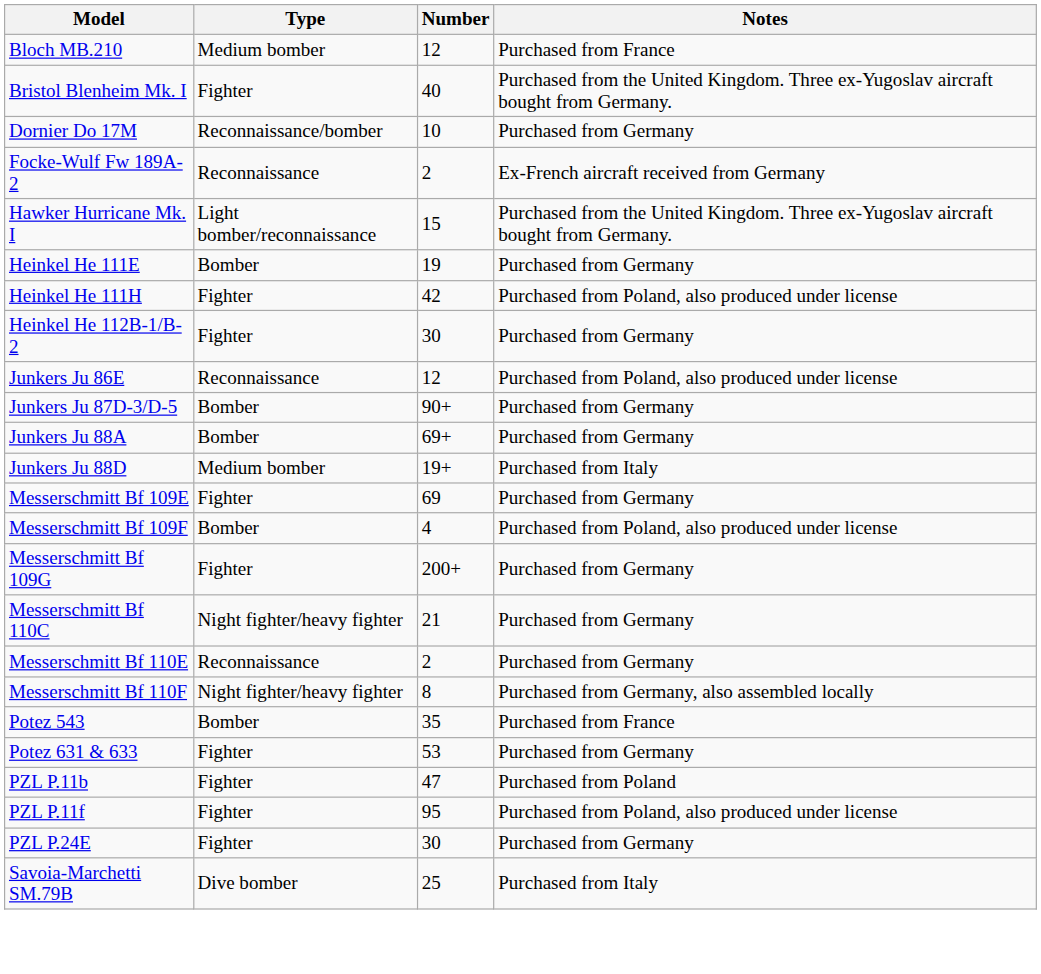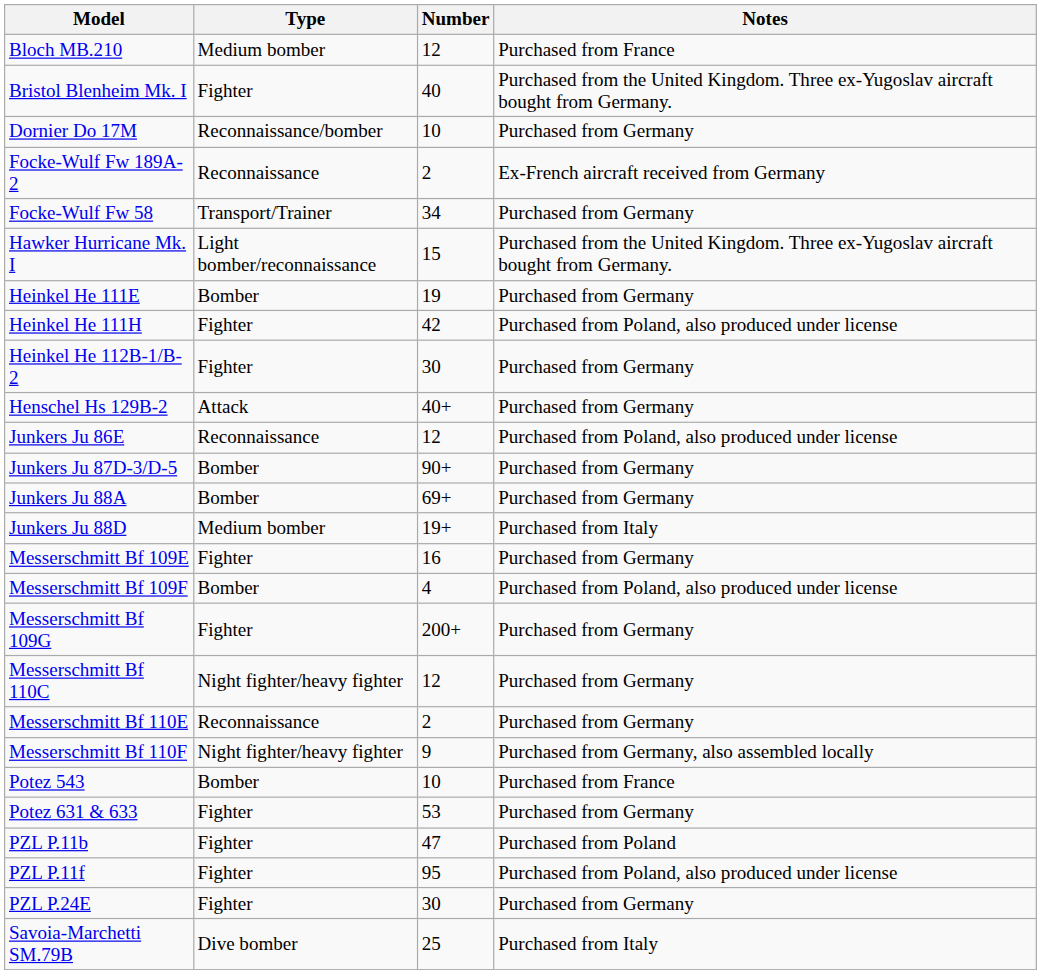 <table class="wikitable">
 <tr>
 <th>Model</th>
 <th>Type</th>
 <th>Number</th>
 <th>Notes</th>
 </tr>
 <tr>
 <td><a href='#'>Bloch MB.210</a></td>
 <td>Medium bomber</td>
 <td>12</td>
 <td>Purchased from France</td>
 </tr>
 <tr>
 <td><a href='#'>Bristol Blenheim Mk. I</a></td>
 <td>Fighter</td>
 <td>40</td>
 <td>Purchased from the United Kingdom. Three ex-Yugoslav aircraft bought from Germany.</td>
 </tr>
 <tr>
 <td><a href='#'>Dornier Do 17M</a></td>
 <td>Reconnaissance/bomber</td>
 <td>10</td>
 <td>Purchased from Germany</td>
 </tr>
 <tr>
 <td><a href='#'>Focke-Wulf Fw 189A-2</a></td>
 <td>Reconnaissance</td>
 <td>2</td>
 <td>Ex-French aircraft received from Germany</td>
 </tr>
 <tr>
+<td><a href='#'>Focke-Wulf Fw 58</a></td>
+<td>Transport/Trainer</td>
+<td>34</td>
+<td>Purchased from Germany</td>
+</tr>
+<tr>
 <td><a href='#'>Hawker Hurricane Mk. I</a></td>
 <td>Light bomber/reconnaissance</td>
 <td>15</td>
 <td>Purchased from the United Kingdom. Three ex-Yugoslav aircraft bought from Germany.</td>
 </tr>
 <tr>
 <td><a href='#'>Heinkel He 111E</a></td>
 <td>Bomber</td>
 <td>19</td>
 <td>Purchased from Germany</td>
 </tr>
 <tr>
 <td><a href='#'>Heinkel He 111H</a></td>
 <td>Fighter</td>
 <td>42</td>
 <td>Purchased from Poland, also produced under license</td>
 </tr>
 <tr>
 <td><a href='#'>Heinkel He 112B-1/B-2</a></td>
 <td>Fighter</td>
 <td>30</td>
+<td>Purchased from Germany</td>
+</tr>
+<tr>
+<td><a href='#'>Henschel Hs 129B-2</a></td>
+<td>Attack</td>
+<td>40+</td>
 <td>Purchased from Germany</td>
 </tr>
 <tr>
 <td><a href='#'>Junkers Ju 86E</a></td>
 <td>Reconnaissance</td>
 <td>12</td>
 <td>Purchased from Poland, also produced under license</td>
 </tr>
 <tr>
 <td><a href='#'>Junkers Ju 87D-3/D-5</a></td>
 <td>Bomber</td>
 <td>90+</td>
 <td>Purchased from Germany</td>
 </tr>
 <tr>
 <td><a href='#'>Junkers Ju 88A</a></td>
 <td>Bomber</td>
 <td>69+</td>
 <td>Purchased from Germany</td>
 </tr>
 <tr>
 <td><a href='#'>Junkers Ju 88D</a></td>
 <td>Medium bomber</td>
 <td>19+</td>
 <td>Purchased from Italy</td>
 </tr>
 <tr>
 <td><a href='#'>Messerschmitt Bf 109E</a></td>
 <td>Fighter</td>
-<td>69</td>
+<td>16</td>
 <td>Purchased from Germany</td>
 </tr>
 <tr>
 <td><a href='#'>Messerschmitt Bf 109F</a></td>
 <td>Bomber</td>
 <td>4</td>
 <td>Purchased from Poland, also produced under license</td>
 </tr>
 <tr>
 <td><a href='#'>Messerschmitt Bf 109G</a></td>
 <td>Fighter</td>
 <td>200+</td>
 <td>Purchased from Germany</td>
 </tr>
 <tr>
 <td><a href='#'>Messerschmitt Bf 110C</a></td>
 <td>Night fighter/heavy fighter</td>
-<td>21</td>
+<td>12</td>
 <td>Purchased from Germany</td>
 </tr>
 <tr>
 <td><a href='#'>Messerschmitt Bf 110E</a></td>
 <td>Reconnaissance</td>
 <td>2</td>
 <td>Purchased from Germany</td>
 </tr>
 <tr>
 <td><a href='#'>Messerschmitt Bf 110F</a></td>
 <td>Night fighter/heavy fighter</td>
-<td>8</td>
+<td>9</td>
 <td>Purchased from Germany, also assembled locally</td>
 </tr>
 <tr>
 <td><a href='#'>Potez 543</a></td>
 <td>Bomber</td>
-<td>35</td>
+<td>10</td>
 <td>Purchased from France</td>
 </tr>
 <tr>
 <td><a href='#'>Potez 631 & 633</a></td>
 <td>Fighter</td>
 <td>53</td>
 <td>Purchased from Germany</td>
 </tr>
 <tr>
 <td><a href='#'>PZL P.11b</a></td>
 <td>Fighter</td>
 <td>47</td>
 <td>Purchased from Poland</td>
 </tr>
 <tr>
 <td><a href='#'>PZL P.11f</a></td>
 <td>Fighter</td>
 <td>95</td>
 <td>Purchased from Poland, also produced under license</td>
 </tr>
 <tr>
 <td><a href='#'>PZL P.24E</a></td>
 <td>Fighter</td>
 <td>30</td>
 <td>Purchased from Germany</td>
 </tr>
 <tr>
 <td><a href='#'>Savoia-Marchetti SM.79B</a></td>
 <td>Dive bomber</td>
 <td>25</td>
 <td>Purchased from Italy</td>
 </tr>
 </table>
